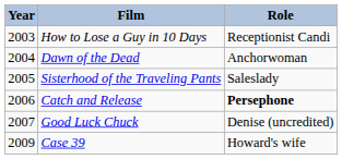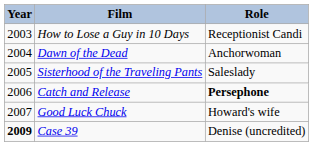 <table class="wikitable">
 <tr>
 <th style="background:#B0C4DE;">Year</th>
 <th style="background:#B0C4DE;">Film</th>
 <th style="background:#B0C4DE;">Role</th>
 </tr>
 <tr>
 <td>2003</td>
 <td><em>How to Lose a Guy in 10 Days</em></td>
 <td>Receptionist Candi</td>
 </tr>
 <tr>
 <td>2004</td>
 <td><em><a href='#'>Dawn of the Dead</a></em></td>
 <td>Anchorwoman</td>
 </tr>
 <tr>
 <td>2005</td>
 <td><em><a href='#'>Sisterhood of the Traveling Pants</a></em></td>
 <td>Saleslady</td>
 </tr>
 <tr>
 <td>2006</td>
 <td><em><a href='#'>Catch and Release</a></em></td>
 <td><strong>Persephone</strong></td>
 </tr>
 <tr>
 <td>2007</td>
 <td><em><a href='#'>Good Luck Chuck</a></em></td>
+<td>Howard's wife</td>
+</tr>
+<tr>
+<td><strong>2009</strong></td>
+<td><em><a href='#'>Case 39</a></em></td>
 <td>Denise (uncredited)</td>
 </tr>
-<tr>
-<td>2009</td>
-<td><em><a href='#'>Case 39</a></em></td>
-<td>Howard's wife</td>
-</tr>
 </table>
